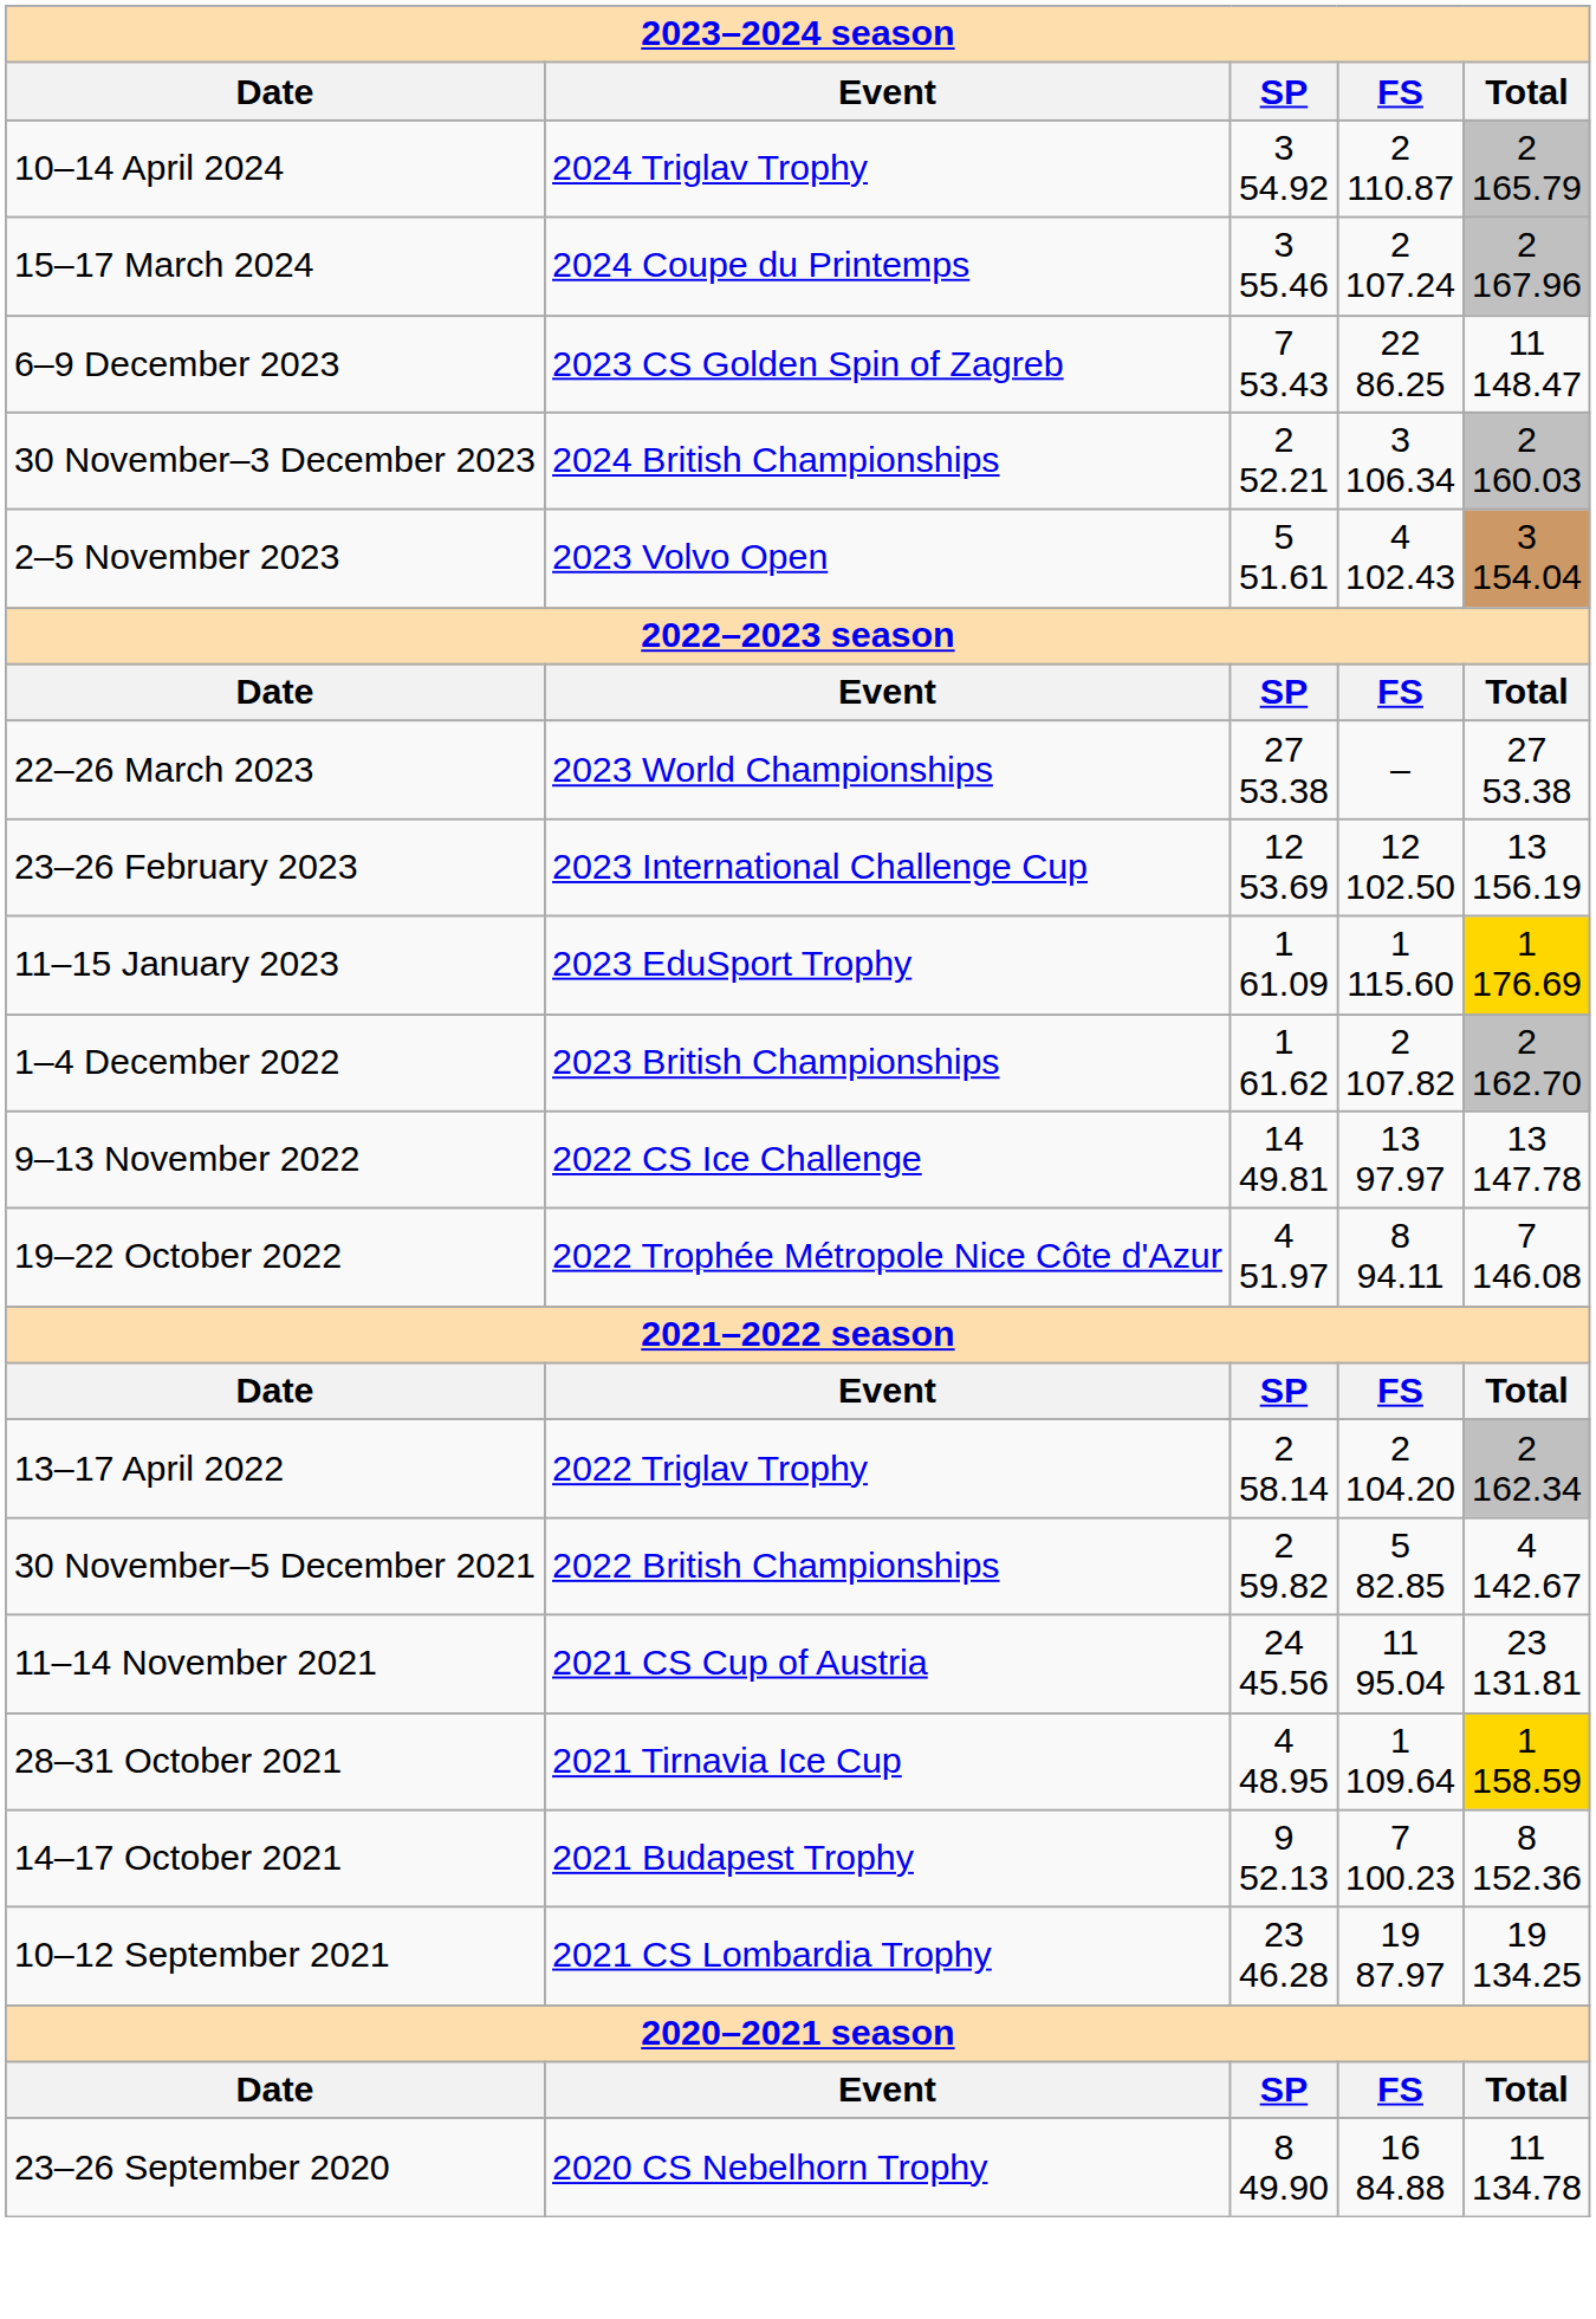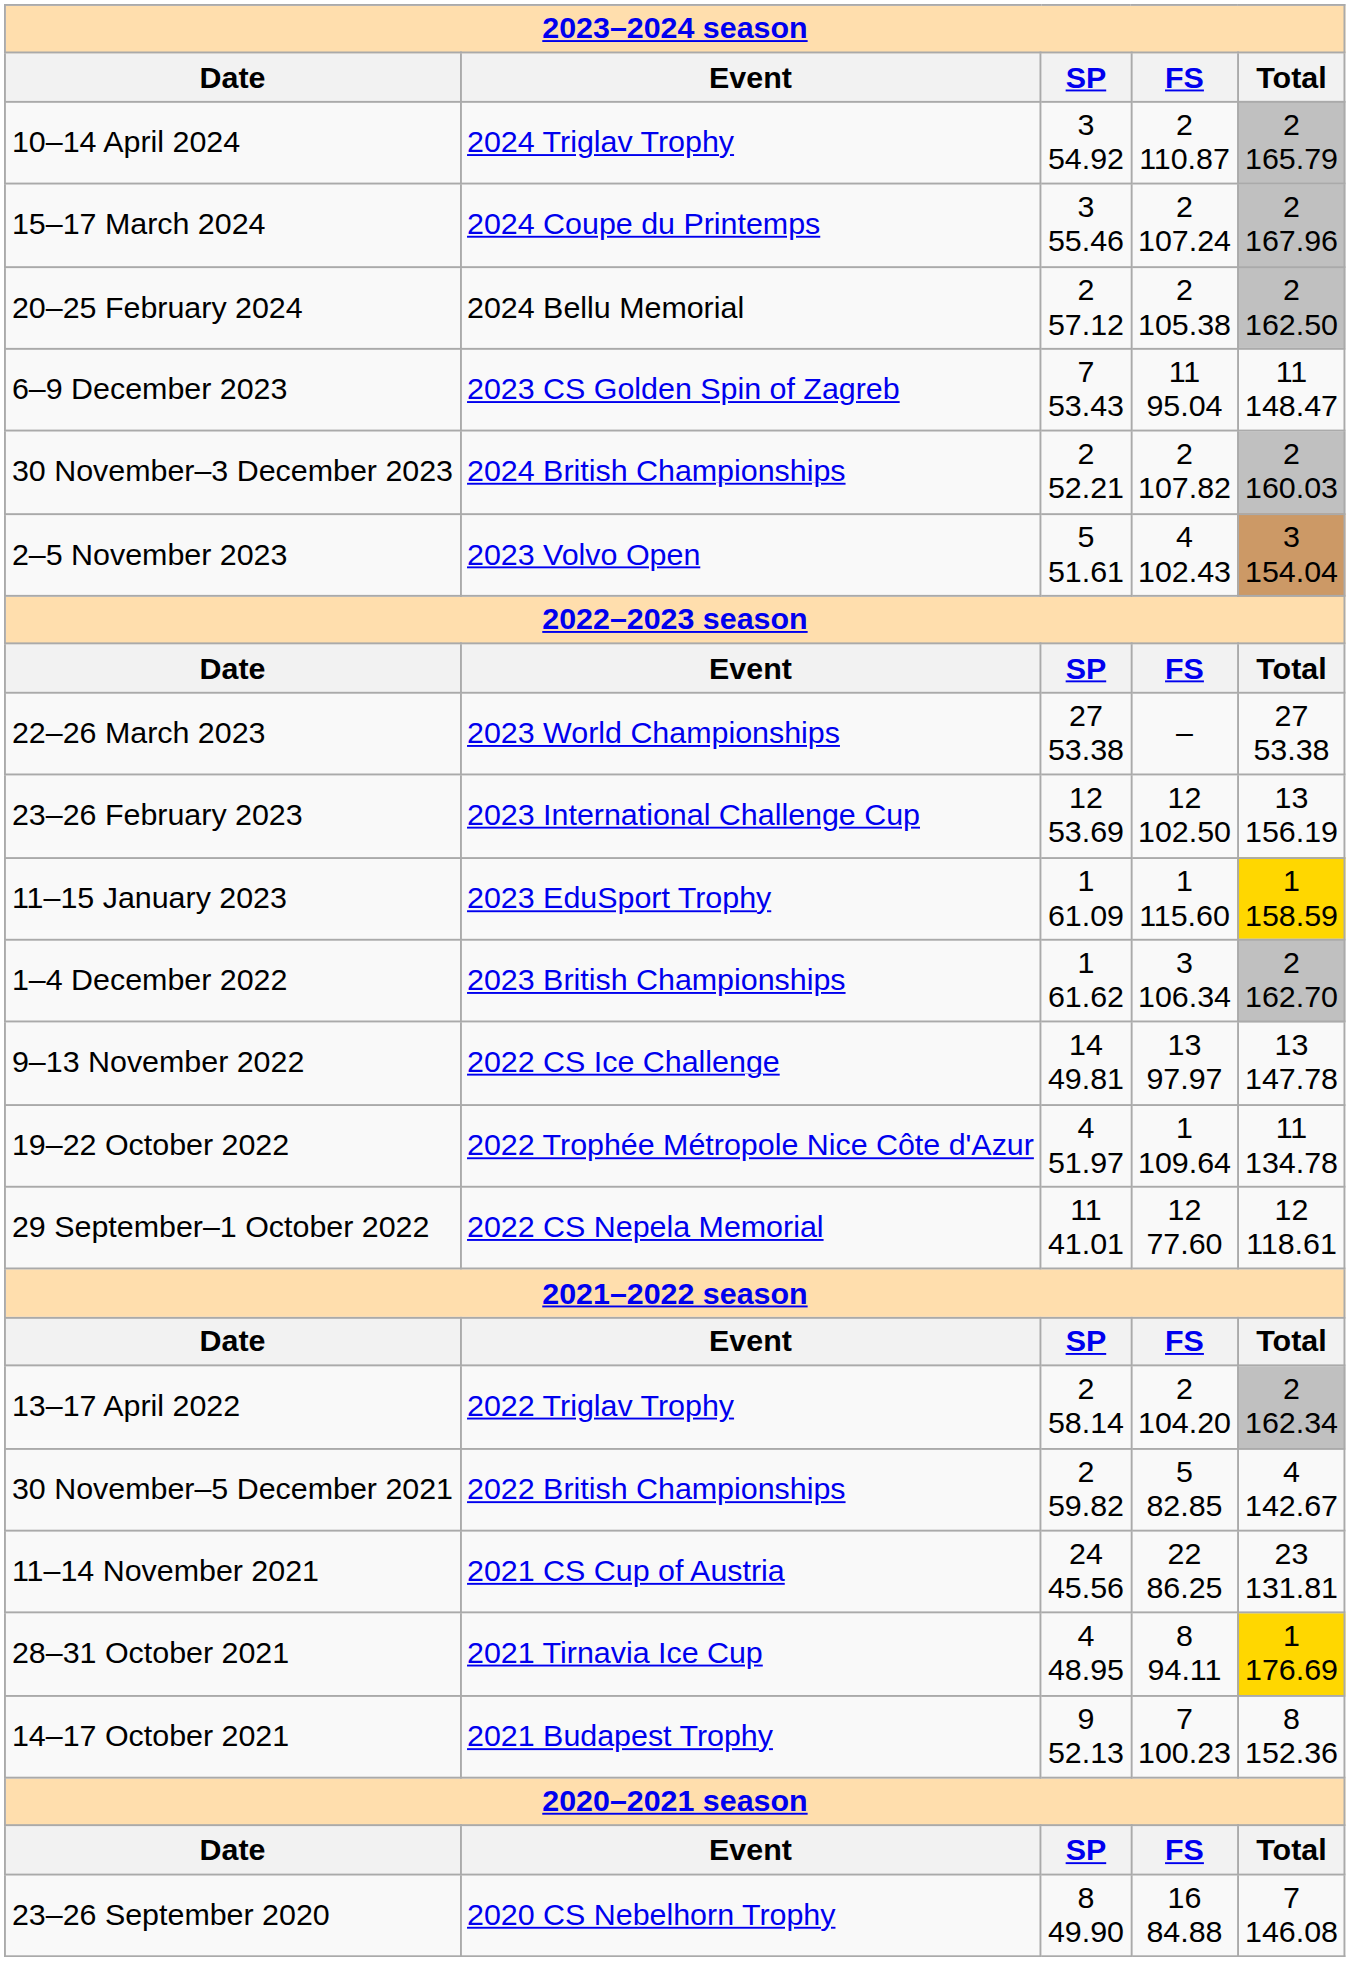 <table class="wikitable">
 <tr>
 <th style="background-color: #ffdead; " colspan=5 align=center><a href='#'><strong>2023–2024 season</strong></a></th>
 </tr>
 <tr>
 <th>Date</th>
 <th>Event</th>
 <th><a href='#'>SP</a></th>
 <th><a href='#'>FS</a></th>
 <th>Total</th>
 </tr>
 <tr>
 <td>10–14 April 2024</td>
 <td><a href='#'>2024 Triglav Trophy</a></td>
 <td align=center>3 <br> 54.92</td>
 <td align=center>2 <br> 110.87</td>
 <td align=center bgcolor=silver>2 <br> 165.79</td>
 </tr>
 <tr>
 <td>15–17 March 2024</td>
 <td><a href='#'>2024 Coupe du Printemps</a></td>
 <td align=center>3 <br> 55.46</td>
 <td align=center>2 <br> 107.24</td>
 <td align=center bgcolor=silver>2 <br> 167.96</td>
 </tr>
 <tr>
+<td>20–25 February 2024</td>
+<td>2024 Bellu Memorial</td>
+<td align=center>2 <br> 57.12</td>
+<td align=center>2 <br> 105.38</td>
+<td align=center bgcolor=silver>2 <br> 162.50</td>
+</tr>
+<tr>
 <td>6–9 December 2023</td>
 <td><a href='#'>2023 CS Golden Spin of Zagreb</a></td>
 <td align=center>7 <br> 53.43</td>
-<td align=center>22 <br> 86.25</td>
+<td align=center>11 <br> 95.04</td>
 <td align=center>11 <br> 148.47</td>
 </tr>
 <tr>
 <td>30 November–3 December 2023</td>
 <td><a href='#'>2024 British Championships</a></td>
 <td align=center>2 <br> 52.21</td>
-<td align=center>3 <br> 106.34</td>
+<td align=center>2 <br> 107.82</td>
 <td align=center bgcolor=silver>2 <br> 160.03</td>
 </tr>
 <tr>
 <td>2–5 November 2023</td>
 <td><a href='#'>2023 Volvo Open</a></td>
 <td align=center>5 <br> 51.61</td>
 <td align=center>4 <br> 102.43</td>
 <td align=center bgcolor=cc9966>3 <br> 154.04</td>
 </tr>
 <tr>
 <th style="background-color: #ffdead; " colspan=5 align=center><a href='#'><strong>2022–2023 season</strong></a></th>
 </tr>
 <tr>
 <th>Date</th>
 <th>Event</th>
 <th><a href='#'>SP</a></th>
 <th><a href='#'>FS</a></th>
 <th>Total</th>
 </tr>
 <tr>
 <td>22–26 March 2023</td>
 <td><a href='#'>2023 World Championships</a></td>
 <td align=center>27 <br> 53.38</td>
 <td align=center>–</td>
 <td align=center>27 <br> 53.38</td>
 </tr>
 <tr>
 <td>23–26 February 2023</td>
 <td><a href='#'>2023 International Challenge Cup</a></td>
 <td align=center>12 <br> 53.69</td>
 <td align=center>12 <br> 102.50</td>
 <td align=center>13 <br> 156.19</td>
 </tr>
 <tr>
 <td>11–15 January 2023</td>
 <td><a href='#'>2023 EduSport Trophy</a></td>
 <td align=center>1 <br> 61.09</td>
 <td align=center>1 <br> 115.60</td>
-<td align=center bgcolor=gold>1 <br> 176.69</td>
+<td align=center bgcolor=gold>1 <br> 158.59</td>
 </tr>
 <tr>
 <td>1–4 December 2022</td>
 <td><a href='#'>2023 British Championships</a></td>
 <td align=center>1 <br> 61.62</td>
-<td align=center>2 <br> 107.82</td>
+<td align=center>3 <br> 106.34</td>
 <td align=center bgcolor=silver>2 <br> 162.70</td>
 </tr>
 <tr>
 <td>9–13 November 2022</td>
 <td><a href='#'>2022 CS Ice Challenge</a></td>
 <td align=center>14 <br> 49.81</td>
 <td align=center>13 <br> 97.97</td>
 <td align=center>13 <br> 147.78</td>
 </tr>
 <tr>
 <td>19–22 October 2022</td>
 <td><a href='#'>2022 Trophée Métropole Nice Côte d'Azur</a></td>
 <td align=center>4 <br> 51.97</td>
-<td align=center>8 <br> 94.11</td>
-<td align=center>7 <br> 146.08</td>
+<td align=center>1 <br> 109.64</td>
+<td align=center>11 <br> 134.78</td>
+</tr>
+<tr>
+<td>29 September–1 October 2022</td>
+<td><a href='#'>2022 CS Nepela Memorial</a></td>
+<td align=center>11 <br> 41.01</td>
+<td align=center>12 <br> 77.60</td>
+<td align=center>12 <br> 118.61</td>
 </tr>
 <tr>
 <th style="background-color: #ffdead; " colspan=5 align=center><a href='#'><strong>2021–2022 season</strong></a></th>
 </tr>
 <tr>
 <th>Date</th>
 <th>Event</th>
 <th><a href='#'>SP</a></th>
 <th><a href='#'>FS</a></th>
 <th>Total</th>
 </tr>
 <tr>
 <td>13–17 April 2022</td>
 <td><a href='#'>2022 Triglav Trophy</a></td>
 <td align=center>2 <br> 58.14</td>
 <td align=center>2 <br> 104.20</td>
 <td align=center bgcolor=silver>2 <br> 162.34</td>
 </tr>
 <tr>
 <td>30 November–5 December 2021</td>
 <td><a href='#'>2022 British Championships</a></td>
 <td align=center>2 <br> 59.82</td>
 <td align=center>5 <br> 82.85</td>
 <td align=center>4 <br> 142.67</td>
 </tr>
 <tr>
 <td>11–14 November 2021</td>
 <td><a href='#'>2021 CS Cup of Austria</a></td>
 <td align=center>24 <br> 45.56</td>
-<td align=center>11 <br> 95.04</td>
+<td align=center>22 <br> 86.25</td>
 <td align=center>23 <br> 131.81</td>
 </tr>
 <tr>
 <td>28–31 October 2021</td>
 <td><a href='#'>2021 Tirnavia Ice Cup</a></td>
 <td align=center>4 <br> 48.95</td>
-<td align=center>1 <br> 109.64</td>
-<td align=center bgcolor=gold>1 <br> 158.59</td>
+<td align=center>8 <br> 94.11</td>
+<td align=center bgcolor=gold>1 <br> 176.69</td>
 </tr>
 <tr>
 <td>14–17 October 2021</td>
 <td><a href='#'>2021 Budapest Trophy</a></td>
 <td align=center>9 <br> 52.13</td>
 <td align=center>7 <br> 100.23</td>
 <td align=center>8 <br> 152.36</td>
-</tr>
-<tr>
-<td>10–12 September 2021</td>
-<td><a href='#'>2021 CS Lombardia Trophy</a></td>
-<td align=center>23 <br> 46.28</td>
-<td align=center>19 <br> 87.97</td>
-<td align=center>19 <br> 134.25</td>
 </tr>
 <tr>
 <th style="background-color: #ffdead; " colspan=5 align=center><a href='#'><strong>2020–2021 season</strong></a></th>
 </tr>
 <tr>
 <th>Date</th>
 <th>Event</th>
 <th><a href='#'>SP</a></th>
 <th><a href='#'>FS</a></th>
 <th>Total</th>
 </tr>
 <tr>
 <td>23–26 September 2020</td>
 <td><a href='#'>2020 CS Nebelhorn Trophy</a></td>
 <td align=center>8 <br> 49.90</td>
 <td align=center>16 <br> 84.88</td>
-<td align=center>11 <br> 134.78</td>
+<td align=center>7 <br> 146.08</td>
 </tr>
 </table>
